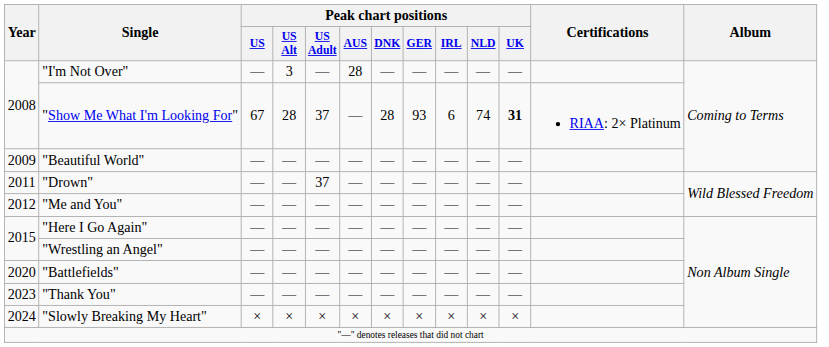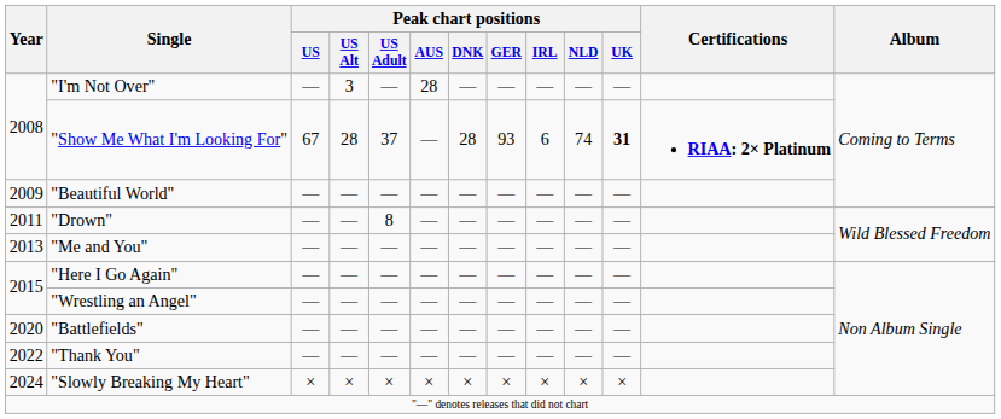 <table class="wikitable" style="text-align:center;">
 <tr>
 <th rowspan="2">Year</th>
 <th rowspan="2">Single</th>
 <th colspan="9">Peak chart positions</th>
 <th rowspan="2">Certifications</th>
 <th rowspan="2">Album</th>
 </tr>
 <tr style="font-size:smaller;">
 <th style="width:30px;"><a href='#'>US</a><br></th>
 <th style="width:30px;"><a href='#'>US<br>Alt</a><br></th>
 <th style="width:30px;"><a href='#'>US<br>Adult</a><br></th>
 <th style="width:30px;"><a href='#'>AUS</a><br></th>
 <th style="width:30px;"><a href='#'>DNK</a><br></th>
 <th style="width:30px;"><a href='#'>GER</a><br></th>
 <th style="width:30px;"><a href='#'>IRL</a><br></th>
 <th style="width:30px;"><a href='#'>NLD</a><br></th>
 <th style="width:30px;"><a href='#'>UK</a><br></th>
 </tr>
 <tr>
 <td rowspan="2">2008</td>
 <td style="text-align:left;">"I'm Not Over"</td>
 <td>—</td>
 <td>3</td>
 <td>—</td>
 <td>28</td>
 <td>—</td>
 <td>—</td>
 <td>—</td>
 <td>—</td>
 <td>—</td>
 <td></td>
 <td style="text-align:left;" rowspan="3"><em>Coming to Terms</em></td>
 </tr>
 <tr>
 <td style="text-align:left;">"<a href='#'>Show Me What I'm Looking For</a>"</td>
 <td>67</td>
 <td>28</td>
 <td>37</td>
 <td>—</td>
 <td>28</td>
 <td>93</td>
 <td>6</td>
 <td>74</td>
 <td><strong>31</strong></td>
-<td><br><ul><li><a href='#'>RIAA</a>: 2× Platinum</li></ul></td>
+<td><strong><br><ul><li><a href='#'>RIAA</a>: 2× Platinum</li></ul></strong></td>
 </tr>
 <tr>
 <td>2009</td>
 <td style="text-align:left;">"Beautiful World"</td>
 <td>—</td>
 <td>—</td>
 <td>—</td>
 <td>—</td>
 <td>—</td>
 <td>—</td>
 <td>—</td>
 <td>—</td>
 <td>—</td>
 <td></td>
 </tr>
 <tr>
 <td>2011</td>
 <td style="text-align:left;">"Drown"</td>
 <td>—</td>
 <td>—</td>
-<td>37</td>
+<td>8</td>
 <td>—</td>
 <td>—</td>
 <td>—</td>
 <td>—</td>
 <td>—</td>
 <td>—</td>
 <td></td>
 <td style="text-align:left;" rowspan="2"><em>Wild Blessed Freedom</em></td>
 </tr>
 <tr>
-<td>2012</td>
+<td>2013</td>
 <td style="text-align:left;">"Me and You"</td>
 <td>—</td>
 <td>—</td>
 <td>—</td>
 <td>—</td>
 <td>—</td>
 <td>—</td>
 <td>—</td>
 <td>—</td>
 <td>—</td>
 <td></td>
 </tr>
 <tr>
 <td rowspan="2">2015</td>
 <td style="text-align:left;">"Here I Go Again"</td>
 <td>—</td>
 <td>—</td>
 <td>—</td>
 <td>—</td>
 <td>—</td>
 <td>—</td>
 <td>—</td>
 <td>—</td>
 <td>—</td>
 <td></td>
 <td style="text-align:left;" rowspan="5"><em>Non Album Single</em></td>
 </tr>
 <tr>
 <td style="text-align:left;">"Wrestling an Angel"</td>
 <td>—</td>
 <td>—</td>
 <td>—</td>
 <td>—</td>
 <td>—</td>
 <td>—</td>
 <td>—</td>
 <td>—</td>
 <td>—</td>
 <td></td>
 </tr>
 <tr>
 <td>2020</td>
 <td style="text-align:left;">"Battlefields"</td>
 <td>—</td>
 <td>—</td>
 <td>—</td>
 <td>—</td>
 <td>—</td>
 <td>—</td>
 <td>—</td>
 <td>—</td>
 <td>—</td>
 <td></td>
 </tr>
 <tr>
-<td>2023</td>
+<td>2022</td>
 <td style="text-align:left;">"Thank You"</td>
 <td>—</td>
 <td>—</td>
 <td>—</td>
 <td>—</td>
 <td>—</td>
 <td>—</td>
 <td>—</td>
 <td>—</td>
 <td>—</td>
 <td></td>
 </tr>
 <tr>
 <td>2024</td>
 <td style="text-align:left;">"Slowly Breaking My Heart"</td>
 <td>×</td>
 <td>×</td>
 <td>×</td>
 <td>×</td>
 <td>×</td>
 <td>×</td>
 <td>×</td>
 <td>×</td>
 <td>×</td>
 <td></td>
 </tr>
 <tr>
 <td colspan="15" style="font-size:8pt">"—" denotes releases that did not chart</td>
 </tr>
 </table>
